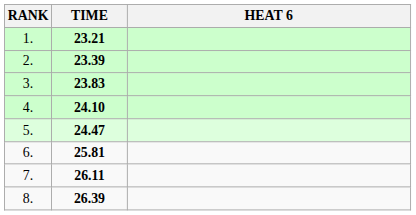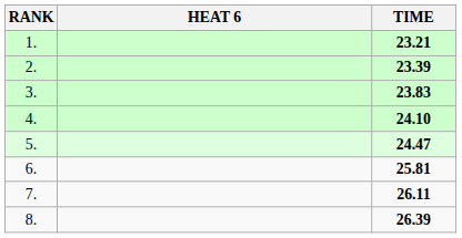 <table class="wikitable" style="border-collapse: collapse; font-size: 90%;">
 <tr>
 <th>RANK</th>
+<th style="width: 20em">HEAT 6</th>
 <th style="width: 5em">TIME</th>
-<th style="width: 20em">HEAT 6</th>
 </tr>
 <tr style="background:#ccffcc;">
 <td align="center">1.</td>
+<td></td>
 <td align="center"><strong>23.21</strong></td>
-<td></td>
 </tr>
 <tr style="background:#ccffcc;">
 <td align="center">2.</td>
+<td></td>
 <td align="center"><strong>23.39</strong></td>
-<td></td>
 </tr>
 <tr style="background:#ccffcc;">
 <td align="center">3.</td>
+<td></td>
 <td align="center"><strong>23.83</strong></td>
-<td></td>
 </tr>
 <tr style="background:#ccffcc;">
 <td align="center">4.</td>
+<td></td>
 <td align="center"><strong>24.10</strong></td>
-<td></td>
 </tr>
 <tr style="background:#ddffdd;">
 <td align="center">5.</td>
+<td></td>
 <td align="center"><strong>24.47</strong></td>
-<td></td>
 </tr>
 <tr>
 <td align="center">6.</td>
+<td></td>
 <td align="center"><strong>25.81</strong></td>
-<td></td>
 </tr>
 <tr>
 <td align="center">7.</td>
+<td></td>
 <td align="center"><strong>26.11</strong></td>
-<td></td>
 </tr>
 <tr>
 <td align="center">8.</td>
+<td></td>
 <td align="center"><strong>26.39</strong></td>
-<td></td>
 </tr>
 </table>
